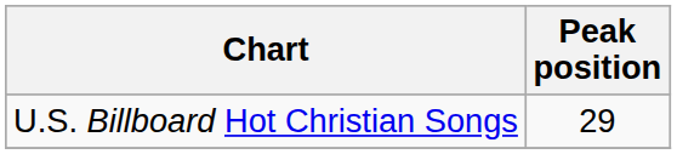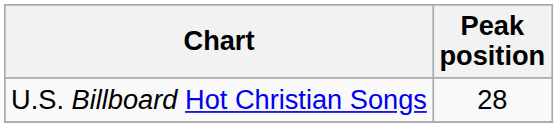 <table class="wikitable">
 <tr>
 <th align="left">Chart</th>
 <th align="left">Peak<br>position</th>
 </tr>
 <tr>
 <td align="left">U.S. <em>Billboard</em> <a href='#'>Hot Christian Songs</a></td>
-<td align="center">29</td>
+<td align="center">28</td>
 </tr>
 <tr>
 </tr>
 </table>
